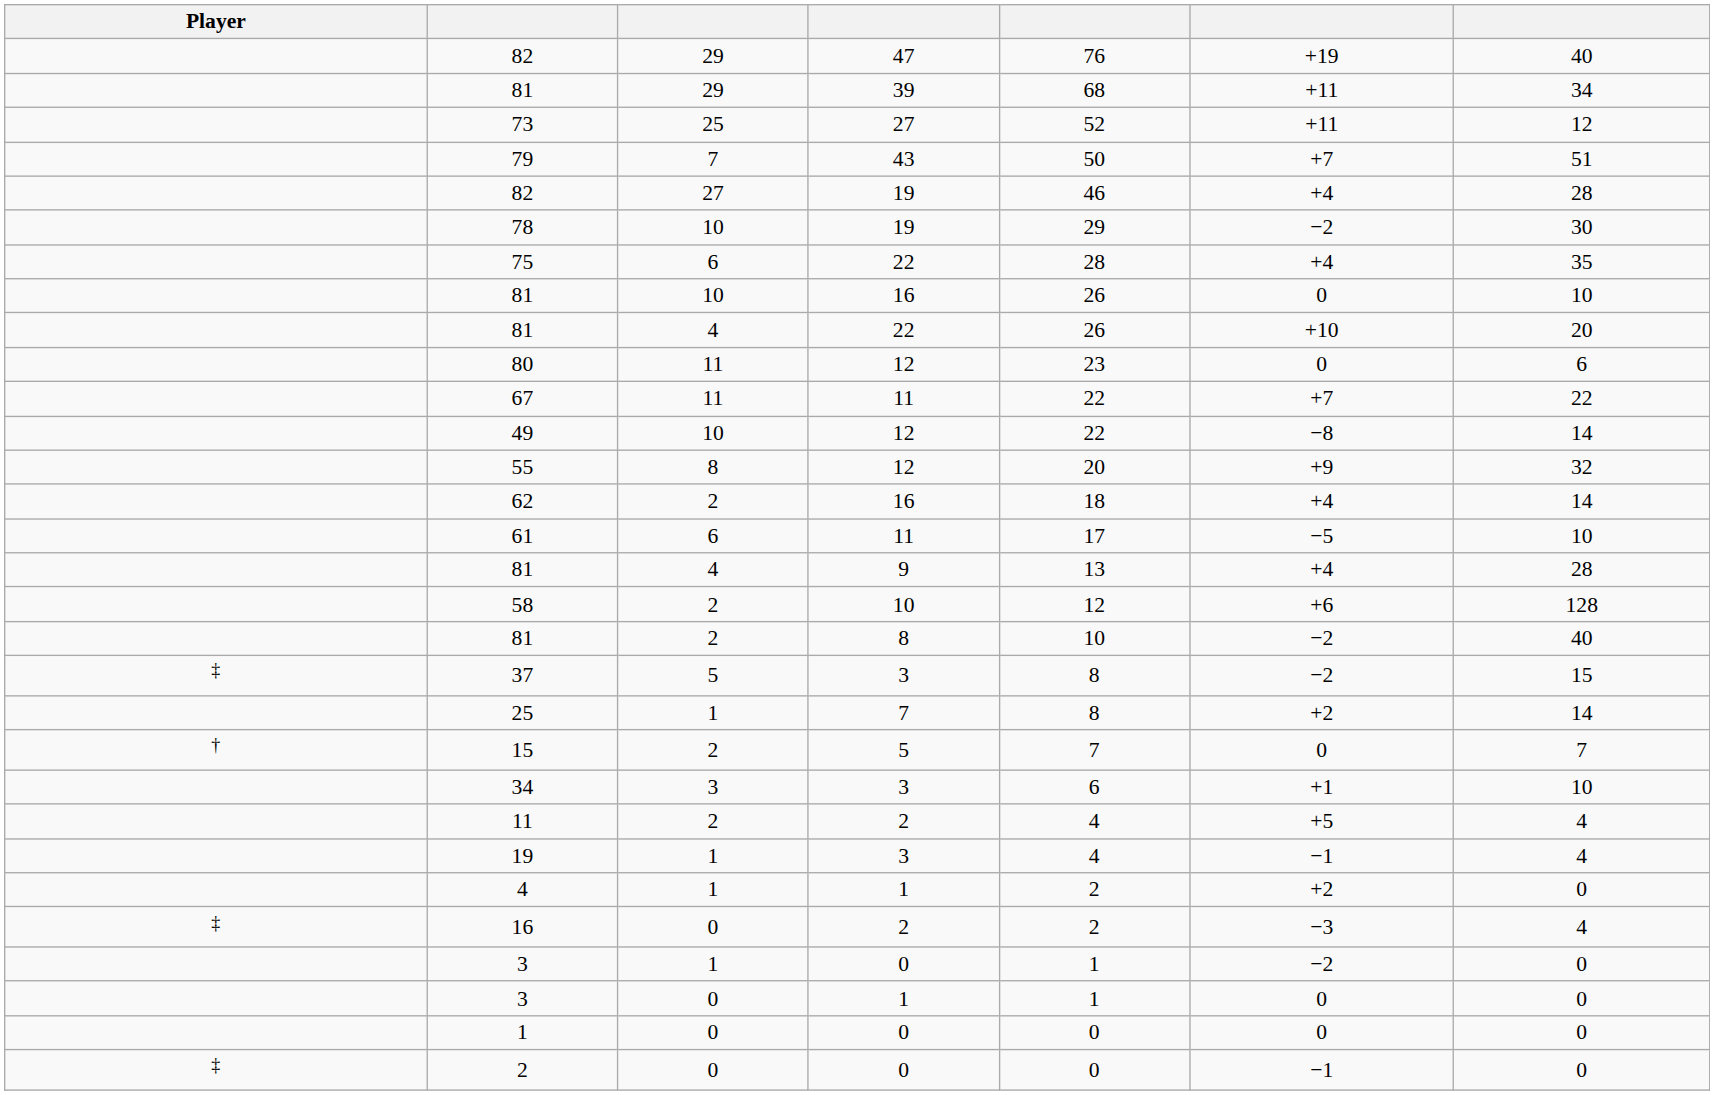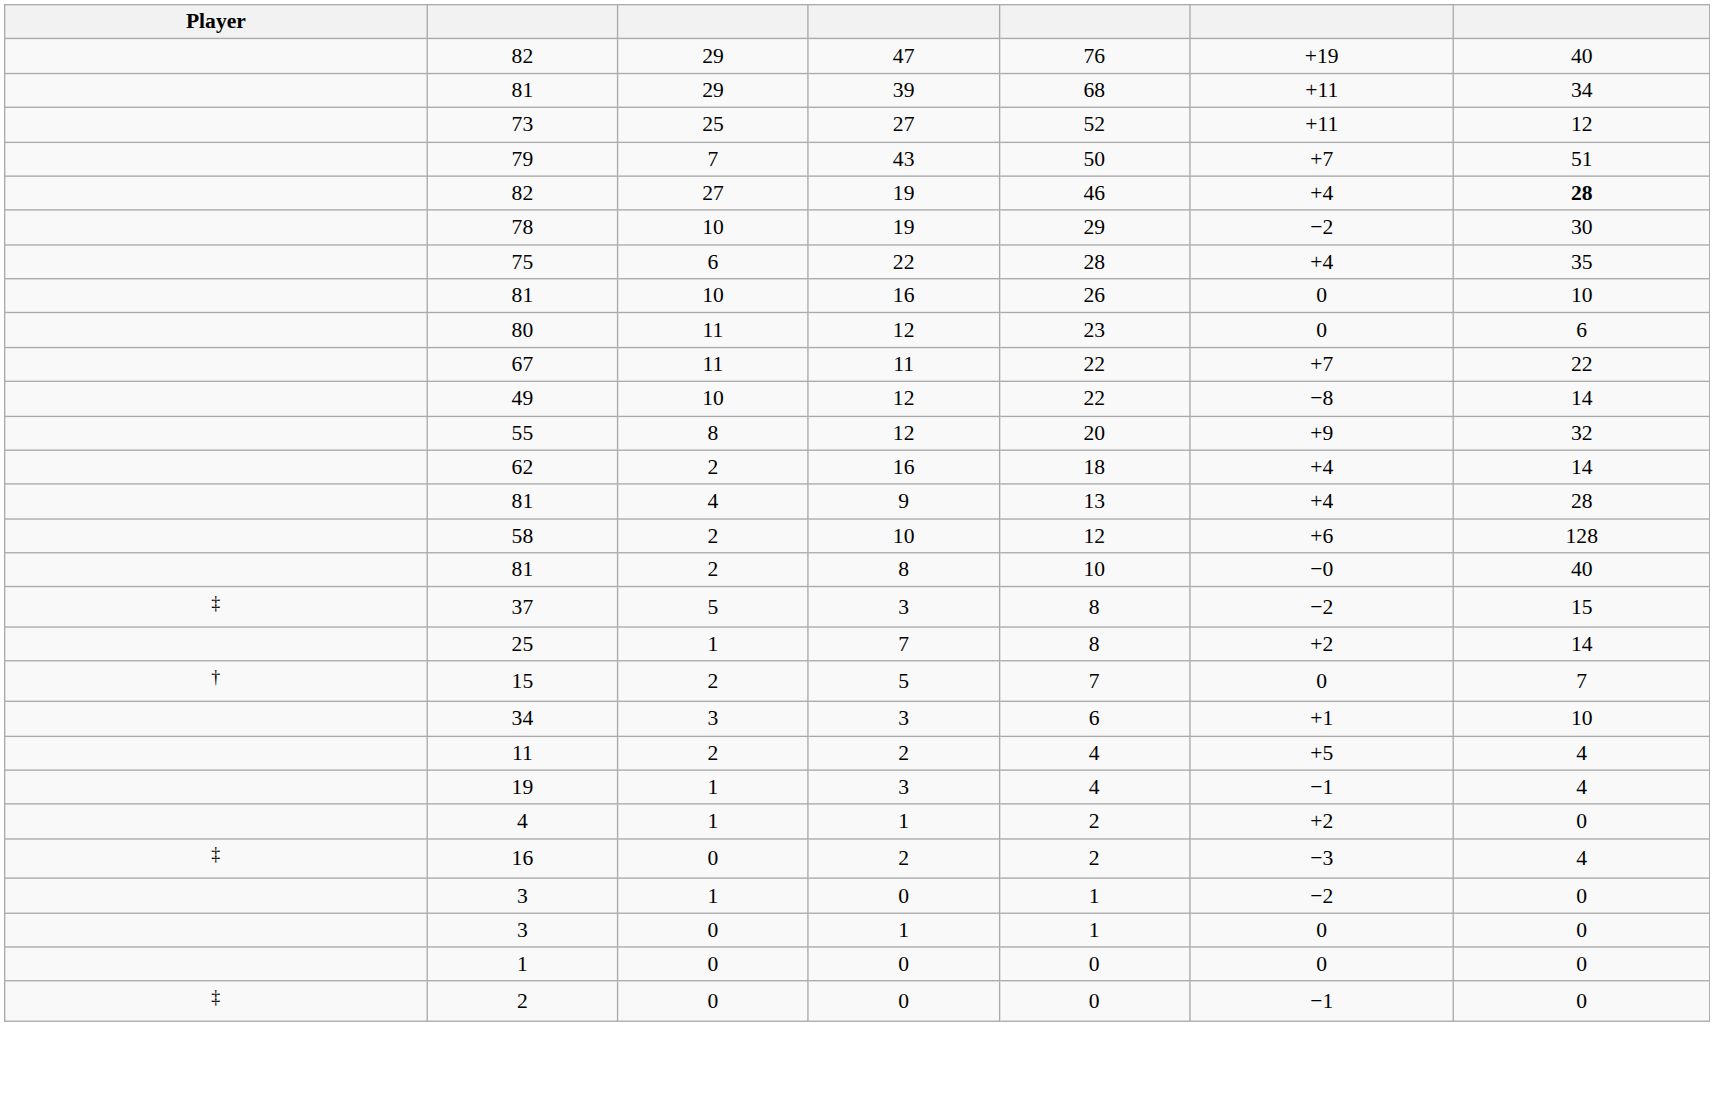 <table class="wikitable sortable" style="width:100%; text-align:center;">
 <tr align=center>
 <th>Player</th>
 <th></th>
 <th></th>
 <th></th>
 <th></th>
 <th data-sort-type="number"></th>
 <th></th>
 </tr>
 <tr align=center>
 <td></td>
 <td>82</td>
 <td>29</td>
 <td>47</td>
 <td>76</td>
 <td>+19</td>
 <td>40</td>
 </tr>
 <tr align=center>
 <td></td>
 <td>81</td>
 <td>29</td>
 <td>39</td>
 <td>68</td>
 <td>+11</td>
 <td>34</td>
 </tr>
 <tr align=center>
 <td></td>
 <td>73</td>
 <td>25</td>
 <td>27</td>
 <td>52</td>
 <td>+11</td>
 <td>12</td>
 </tr>
 <tr align=center>
 <td></td>
 <td>79</td>
 <td>7</td>
 <td>43</td>
 <td>50</td>
 <td>+7</td>
 <td>51</td>
 </tr>
 <tr align=center>
 <td></td>
 <td>82</td>
 <td>27</td>
 <td>19</td>
 <td>46</td>
 <td>+4</td>
-<td>28</td>
+<td><strong>28</strong></td>
 </tr>
 <tr align=center>
 <td></td>
 <td>78</td>
 <td>10</td>
 <td>19</td>
 <td>29</td>
 <td>−2</td>
 <td>30</td>
 </tr>
 <tr align=center>
 <td></td>
 <td>75</td>
 <td>6</td>
 <td>22</td>
 <td>28</td>
 <td>+4</td>
 <td>35</td>
 </tr>
 <tr align=center>
 <td></td>
 <td>81</td>
 <td>10</td>
 <td>16</td>
 <td>26</td>
 <td>0</td>
 <td>10</td>
-</tr>
-<tr align=center>
-<td></td>
-<td>81</td>
-<td>4</td>
-<td>22</td>
-<td>26</td>
-<td>+10</td>
-<td>20</td>
 </tr>
 <tr align=center>
 <td></td>
 <td>80</td>
 <td>11</td>
 <td>12</td>
 <td>23</td>
 <td>0</td>
 <td>6</td>
 </tr>
 <tr align=center>
 <td></td>
 <td>67</td>
 <td>11</td>
 <td>11</td>
 <td>22</td>
 <td>+7</td>
 <td>22</td>
 </tr>
 <tr align=center>
 <td></td>
 <td>49</td>
 <td>10</td>
 <td>12</td>
 <td>22</td>
 <td>−8</td>
 <td>14</td>
 </tr>
 <tr align=center>
 <td></td>
 <td>55</td>
 <td>8</td>
 <td>12</td>
 <td>20</td>
 <td>+9</td>
 <td>32</td>
 </tr>
 <tr align=center>
 <td></td>
 <td>62</td>
 <td>2</td>
 <td>16</td>
 <td>18</td>
 <td>+4</td>
 <td>14</td>
 </tr>
 <tr align=center>
 <td></td>
-<td>61</td>
-<td>6</td>
-<td>11</td>
-<td>17</td>
-<td>−5</td>
-<td>10</td>
-</tr>
-<tr align=center>
-<td></td>
 <td>81</td>
 <td>4</td>
 <td>9</td>
 <td>13</td>
 <td>+4</td>
 <td>28</td>
 </tr>
 <tr align=center>
 <td></td>
 <td>58</td>
 <td>2</td>
 <td>10</td>
 <td>12</td>
 <td>+6</td>
 <td>128</td>
 </tr>
 <tr align=center>
 <td></td>
 <td>81</td>
 <td>2</td>
 <td>8</td>
 <td>10</td>
-<td>−2</td>
+<td>−0</td>
 <td>40</td>
 </tr>
 <tr align=center>
 <td><sup>‡</sup></td>
 <td>37</td>
 <td>5</td>
 <td>3</td>
 <td>8</td>
 <td>−2</td>
 <td>15</td>
 </tr>
 <tr align=center>
 <td></td>
 <td>25</td>
 <td>1</td>
 <td>7</td>
 <td>8</td>
 <td>+2</td>
 <td>14</td>
 </tr>
 <tr align=center>
 <td><sup>†</sup></td>
 <td>15</td>
 <td>2</td>
 <td>5</td>
 <td>7</td>
 <td>0</td>
 <td>7</td>
 </tr>
 <tr align=center>
 <td></td>
 <td>34</td>
 <td>3</td>
 <td>3</td>
 <td>6</td>
 <td>+1</td>
 <td>10</td>
 </tr>
 <tr align=center>
 <td></td>
 <td>11</td>
 <td>2</td>
 <td>2</td>
 <td>4</td>
 <td>+5</td>
 <td>4</td>
 </tr>
 <tr align=center>
 <td></td>
 <td>19</td>
 <td>1</td>
 <td>3</td>
 <td>4</td>
 <td>−1</td>
 <td>4</td>
 </tr>
 <tr align=center>
 <td></td>
 <td>4</td>
 <td>1</td>
 <td>1</td>
 <td>2</td>
 <td>+2</td>
 <td>0</td>
 </tr>
 <tr align=center>
 <td><sup>‡</sup></td>
 <td>16</td>
 <td>0</td>
 <td>2</td>
 <td>2</td>
 <td>−3</td>
 <td>4</td>
 </tr>
 <tr align=center>
 <td></td>
 <td>3</td>
 <td>1</td>
 <td>0</td>
 <td>1</td>
 <td>−2</td>
 <td>0</td>
 </tr>
 <tr align=center>
 <td></td>
 <td>3</td>
 <td>0</td>
 <td>1</td>
 <td>1</td>
 <td>0</td>
 <td>0</td>
 </tr>
 <tr align=center>
 <td></td>
 <td>1</td>
 <td>0</td>
 <td>0</td>
 <td>0</td>
 <td>0</td>
 <td>0</td>
 </tr>
 <tr align=center>
 <td><sup>‡</sup></td>
 <td>2</td>
 <td>0</td>
 <td>0</td>
 <td>0</td>
 <td>−1</td>
 <td>0</td>
 </tr>
 </table>
